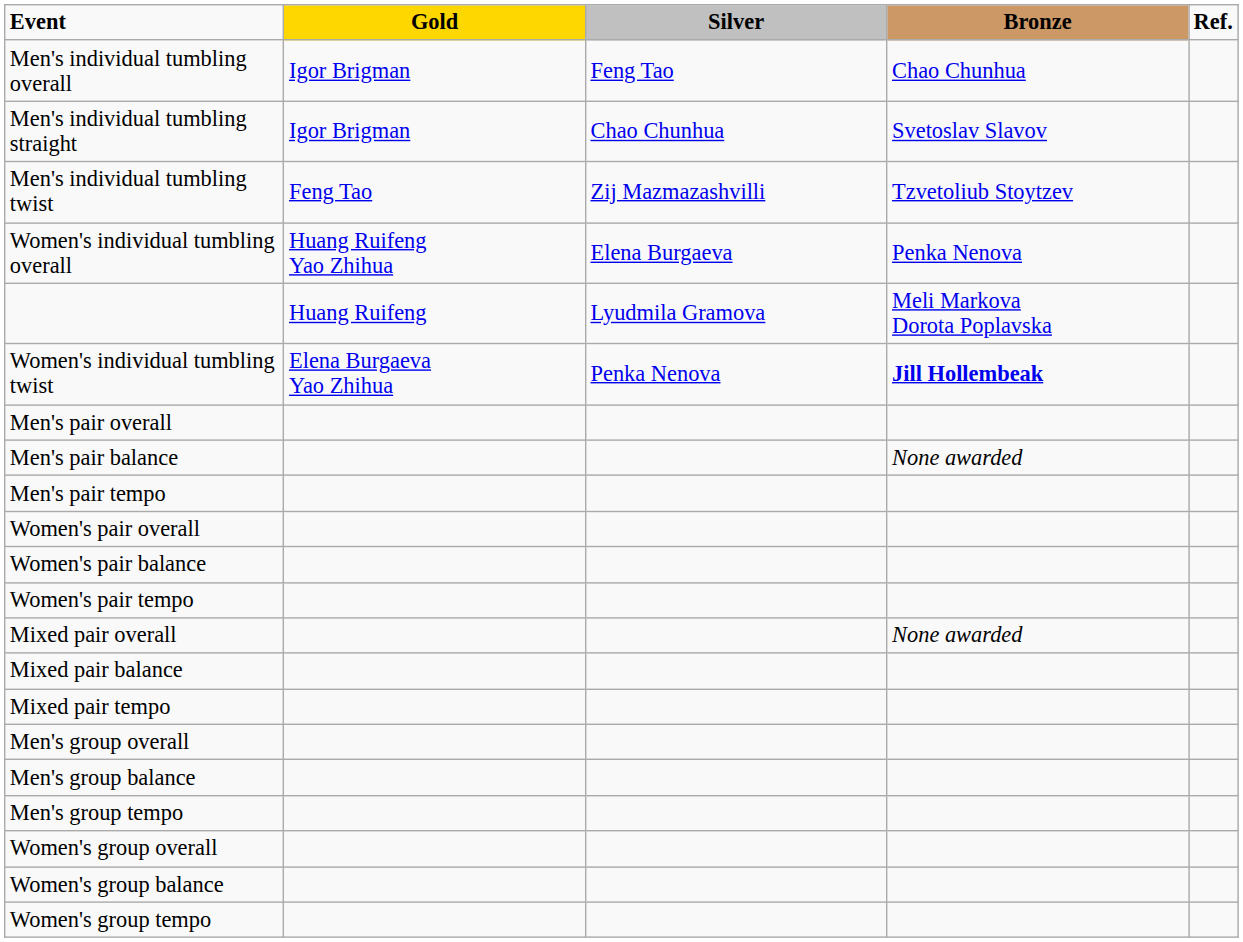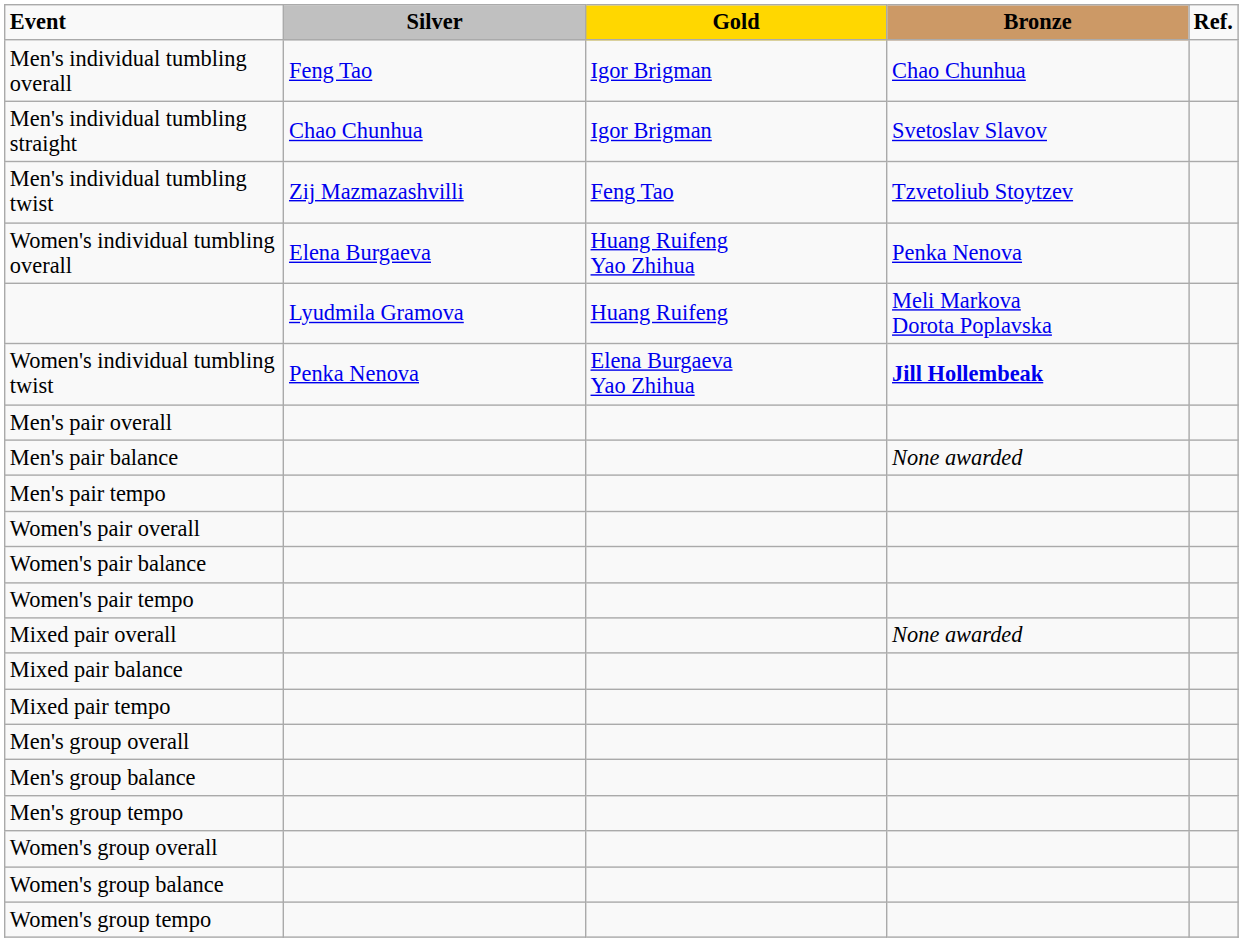 <table class="wikitable">
 <tr>
 <td style="width:12em;"><strong>Event</strong></td>
+<td style="text-align:center; background:silver; width:13em;"><strong>Silver</strong></td>
 <td style="text-align:center; background:gold; width:13em;"><strong>Gold</strong></td>
-<td style="text-align:center; background:silver; width:13em;"><strong>Silver</strong></td>
 <td style="text-align:center; background:#c96; width:13em;"><strong>Bronze</strong></td>
 <td style="width:1em;"><strong>Ref.</strong></td>
 </tr>
 <tr>
 <td>Men's individual tumbling overall</td>
+<td> <a href='#'>Feng Tao</a></td>
 <td> <a href='#'>Igor Brigman</a></td>
-<td> <a href='#'>Feng Tao</a></td>
 <td> <a href='#'>Chao Chunhua</a></td>
 <td></td>
 </tr>
 <tr>
 <td>Men's individual tumbling straight</td>
+<td> <a href='#'>Chao Chunhua</a></td>
 <td> <a href='#'>Igor Brigman</a></td>
-<td> <a href='#'>Chao Chunhua</a></td>
 <td> <a href='#'>Svetoslav Slavov</a></td>
 <td></td>
 </tr>
 <tr>
 <td>Men's individual tumbling twist</td>
+<td> <a href='#'>Zij Mazmazashvilli</a></td>
 <td> <a href='#'>Feng Tao</a></td>
-<td> <a href='#'>Zij Mazmazashvilli</a></td>
 <td> <a href='#'>Tzvetoliub Stoytzev</a></td>
 <td></td>
 </tr>
 <tr>
 <td>Women's individual tumbling overall</td>
+<td> <a href='#'>Elena Burgaeva</a></td>
 <td> <a href='#'>Huang Ruifeng</a><br> <a href='#'>Yao Zhihua</a></td>
-<td> <a href='#'>Elena Burgaeva</a></td>
 <td> <a href='#'>Penka Nenova</a></td>
 <td></td>
 </tr>
 <tr>
 <td></td>
+<td> <a href='#'>Lyudmila Gramova</a></td>
 <td> <a href='#'>Huang Ruifeng</a></td>
-<td> <a href='#'>Lyudmila Gramova</a></td>
 <td> <a href='#'>Meli Markova</a><br> <a href='#'>Dorota Poplavska</a></td>
 <td></td>
 </tr>
 <tr>
 <td>Women's individual tumbling twist</td>
+<td> <a href='#'>Penka Nenova</a></td>
 <td> <a href='#'>Elena Burgaeva</a><br> <a href='#'>Yao Zhihua</a></td>
-<td> <a href='#'>Penka Nenova</a></td>
 <td><strong> <a href='#'>Jill Hollembeak</a></strong></td>
 <td></td>
 </tr>
 <tr>
 <td>Men's pair overall</td>
 <td></td>
 <td></td>
 <td></td>
 <td></td>
 </tr>
 <tr>
 <td>Men's pair balance</td>
+<td></td>
 <td><br></td>
-<td></td>
 <td><em>None awarded</em></td>
 <td></td>
 </tr>
 <tr>
 <td>Men's pair tempo</td>
 <td></td>
 <td></td>
 <td></td>
 <td></td>
 </tr>
 <tr>
 <td>Women's pair overall</td>
 <td></td>
 <td></td>
 <td><br></td>
 <td></td>
 </tr>
 <tr>
 <td>Women's pair balance</td>
 <td></td>
 <td></td>
 <td></td>
 <td></td>
 </tr>
 <tr>
 <td>Women's pair tempo</td>
 <td></td>
 <td></td>
 <td></td>
 <td></td>
 </tr>
 <tr>
 <td>Mixed pair overall</td>
+<td><br></td>
 <td></td>
-<td><br></td>
 <td><em>None awarded</em></td>
 <td></td>
 </tr>
 <tr>
 <td>Mixed pair balance</td>
 <td></td>
 <td></td>
 <td></td>
 <td></td>
 </tr>
 <tr>
 <td>Mixed pair tempo</td>
 <td></td>
 <td></td>
 <td></td>
 <td></td>
 </tr>
 <tr>
 <td>Men's group overall</td>
 <td></td>
 <td></td>
 <td></td>
 <td></td>
 </tr>
 <tr>
 <td>Men's group balance</td>
 <td></td>
 <td></td>
 <td></td>
 <td></td>
 </tr>
 <tr>
 <td>Men's group tempo</td>
 <td></td>
 <td></td>
 <td></td>
 <td></td>
 </tr>
 <tr>
 <td>Women's group overall</td>
 <td></td>
 <td></td>
 <td></td>
 <td></td>
 </tr>
 <tr>
 <td>Women's group balance</td>
 <td></td>
 <td></td>
 <td></td>
 <td></td>
 </tr>
 <tr>
 <td>Women's group tempo</td>
+<td></td>
 <td><br></td>
-<td></td>
 <td></td>
 <td></td>
 </tr>
 </table>
